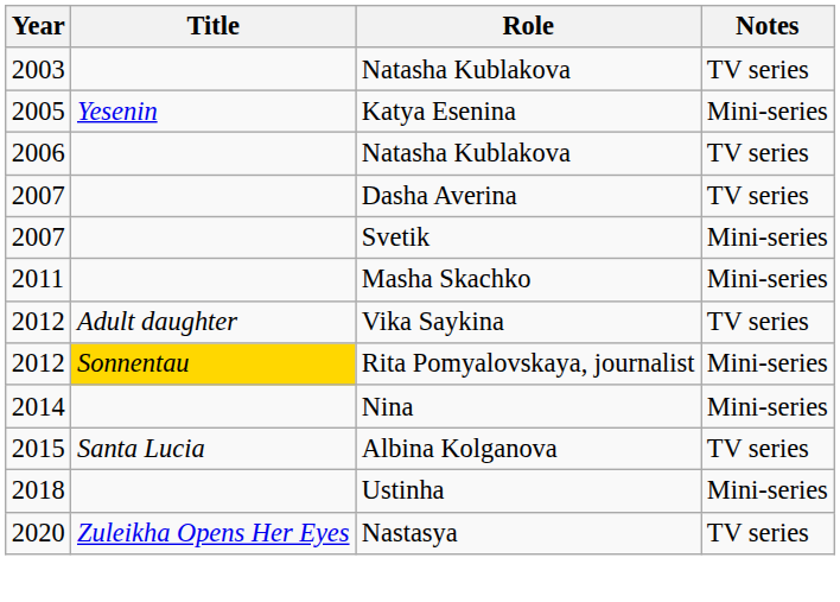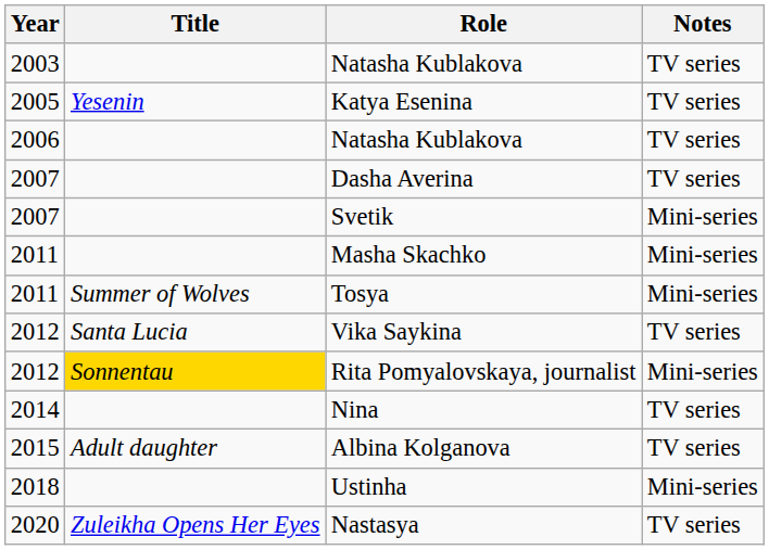 <table class="wikitable sortable">
 <tr>
 <th>Year</th>
 <th>Title</th>
 <th>Role</th>
 <th>Notes</th>
 </tr>
 <tr>
 <td>2003</td>
 <td><em></em></td>
 <td>Natasha Kublakova</td>
 <td>TV series</td>
 </tr>
 <tr>
 <td>2005</td>
 <td><em><a href='#'>Yesenin</a></em></td>
 <td>Katya Esenina</td>
-<td>Mini-series</td>
+<td>TV series</td>
 </tr>
 <tr>
 <td>2006</td>
 <td><em></em></td>
 <td>Natasha Kublakova</td>
 <td>TV series</td>
 </tr>
 <tr>
 <td>2007</td>
 <td><em></em></td>
 <td>Dasha Averina</td>
 <td>TV series</td>
 </tr>
 <tr>
 <td>2007</td>
 <td><em></em></td>
 <td>Svetik</td>
 <td>Mini-series</td>
 </tr>
 <tr>
 <td>2011</td>
 <td><em></em></td>
 <td>Masha Skachko</td>
 <td>Mini-series</td>
 </tr>
 <tr>
+<td>2011</td>
+<td><em>Summer of Wolves</em></td>
+<td>Tosya</td>
+<td>Mini-series</td>
+</tr>
+<tr>
 <td>2012</td>
-<td><em>Adult daughter</em></td>
+<td><em>Santa Lucia</em></td>
 <td>Vika Saykina</td>
 <td>TV series</td>
 </tr>
 <tr>
 <td>2012</td>
 <td style="background: gold;"><em>Sonnentau</em></td>
 <td>Rita Pomyalovskaya, journalist</td>
 <td>Mini-series</td>
 </tr>
 <tr>
 <td>2014</td>
 <td><em></em></td>
 <td>Nina</td>
-<td>Mini-series</td>
+<td>TV series</td>
 </tr>
 <tr>
 <td>2015</td>
-<td><em>Santa Lucia</em></td>
+<td><em>Adult daughter</em></td>
 <td>Albina Kolganova</td>
 <td>TV series</td>
 </tr>
 <tr>
 <td>2018</td>
 <td><em></em></td>
 <td>Ustinha</td>
 <td>Mini-series</td>
 </tr>
 <tr>
 <td>2020</td>
 <td><em><a href='#'>Zuleikha Opens Her Eyes</a></em></td>
 <td>Nastasya</td>
 <td>TV series</td>
 </tr>
 </table>
